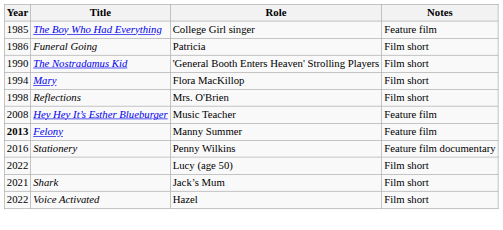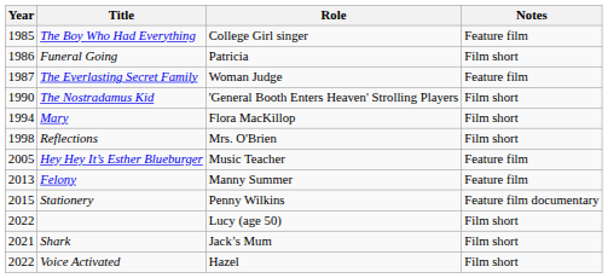 <table class="wikitable sortable">
 <tr>
 <th>Year</th>
 <th>Title</th>
 <th>Role</th>
 <th class="unsortable">Notes</th>
 </tr>
 <tr>
 <td>1985</td>
 <td><em><a href='#'>The Boy Who Had Everything</a></em></td>
 <td>College Girl singer</td>
 <td>Feature film</td>
 </tr>
 <tr>
 <td>1986</td>
 <td><em>Funeral Going</em></td>
 <td>Patricia</td>
 <td>Film short</td>
 </tr>
 <tr>
+<td>1987</td>
+<td><em><a href='#'>The Everlasting Secret Family</a></em></td>
+<td>Woman Judge</td>
+<td>Feature film</td>
+</tr>
+<tr>
 <td>1990</td>
 <td><em><a href='#'>The Nostradamus Kid</a></em></td>
 <td>'General Booth Enters Heaven' Strolling Players</td>
 <td>Film short</td>
 </tr>
 <tr>
 <td>1994</td>
 <td><em><a href='#'>Mary</a></em></td>
 <td>Flora MacKillop</td>
 <td>Film short</td>
 </tr>
 <tr>
 <td>1998</td>
 <td><em>Reflections</em></td>
 <td>Mrs. O'Brien</td>
 <td>Film short</td>
 </tr>
 <tr>
-<td>2008</td>
+<td>2005</td>
 <td><em><a href='#'>Hey Hey It’s Esther Blueburger</a></em></td>
 <td>Music Teacher</td>
 <td>Feature film</td>
 </tr>
 <tr>
-<td><strong>2013</strong></td>
+<td>2013</td>
 <td><em><a href='#'>Felony</a></em></td>
 <td>Manny Summer</td>
 <td>Feature film</td>
 </tr>
 <tr>
-<td>2016</td>
+<td>2015</td>
 <td><em>Stationery</em></td>
 <td>Penny Wilkins</td>
 <td>Feature film documentary</td>
 </tr>
 <tr>
 <td>2022</td>
 <td><em></em></td>
 <td>Lucy (age 50)</td>
 <td>Film short</td>
 </tr>
 <tr>
 <td>2021</td>
 <td><em>Shark</em></td>
 <td>Jack’s Mum</td>
 <td>Film short</td>
 </tr>
 <tr>
 <td>2022</td>
 <td><em>Voice Activated</em></td>
 <td>Hazel</td>
 <td>Film short</td>
 </tr>
 </table>
